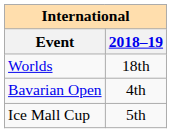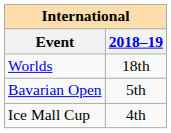 <table class="wikitable" style="text-align:center">
 <tr>
 <th style="background-color: #ffdead; " colspan=3 align=center>International</th>
 </tr>
 <tr>
 <th>Event</th>
 <th><a href='#'>2018–19</a></th>
 </tr>
 <tr>
 <td align=left><a href='#'>Worlds</a></td>
 <td>18th</td>
 </tr>
 <tr>
 <td align=left><a href='#'>Bavarian Open</a></td>
-<td>4th</td>
+<td>5th</td>
 </tr>
 <tr>
 <td align=left>Ice Mall Cup</td>
-<td>5th</td>
+<td>4th</td>
 </tr>
 </table>
